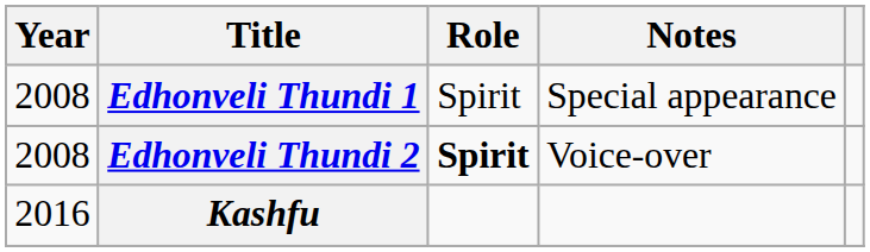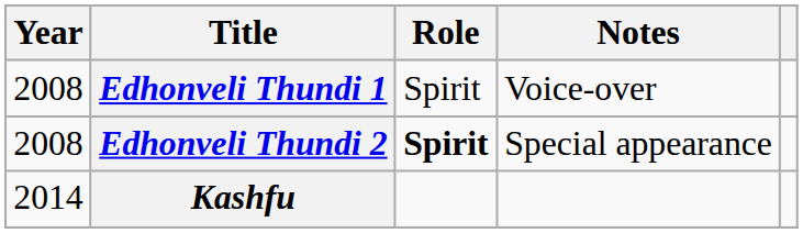 <table class="wikitable sortable plainrowheaders">
 <tr style="background:#ccc; text-align:center;">
 <th scope="col">Year</th>
 <th scope="col">Title</th>
 <th scope="col">Role</th>
 <th scope="col">Notes</th>
 <th scope="col" class="unsortable"></th>
 </tr>
 <tr>
 <td>2008</td>
 <th scope="row"><em><a href='#'>Edhonveli Thundi 1</a></em></th>
 <td>Spirit</td>
-<td>Special appearance</td>
+<td>Voice-over</td>
 <td style="text-align: center;"></td>
 </tr>
 <tr>
 <td>2008</td>
 <th scope="row"><em><a href='#'>Edhonveli Thundi 2</a></em></th>
 <td><strong>Spirit</strong></td>
-<td>Voice-over</td>
+<td>Special appearance</td>
 <td style="text-align: center;"></td>
 </tr>
 <tr>
-<td>2016</td>
+<td>2014</td>
 <th scope="row"><em>Kashfu</em></th>
 <td></td>
 <td></td>
 <td style="text-align: center;"></td>
 </tr>
 <tr>
 </tr>
 </table>
